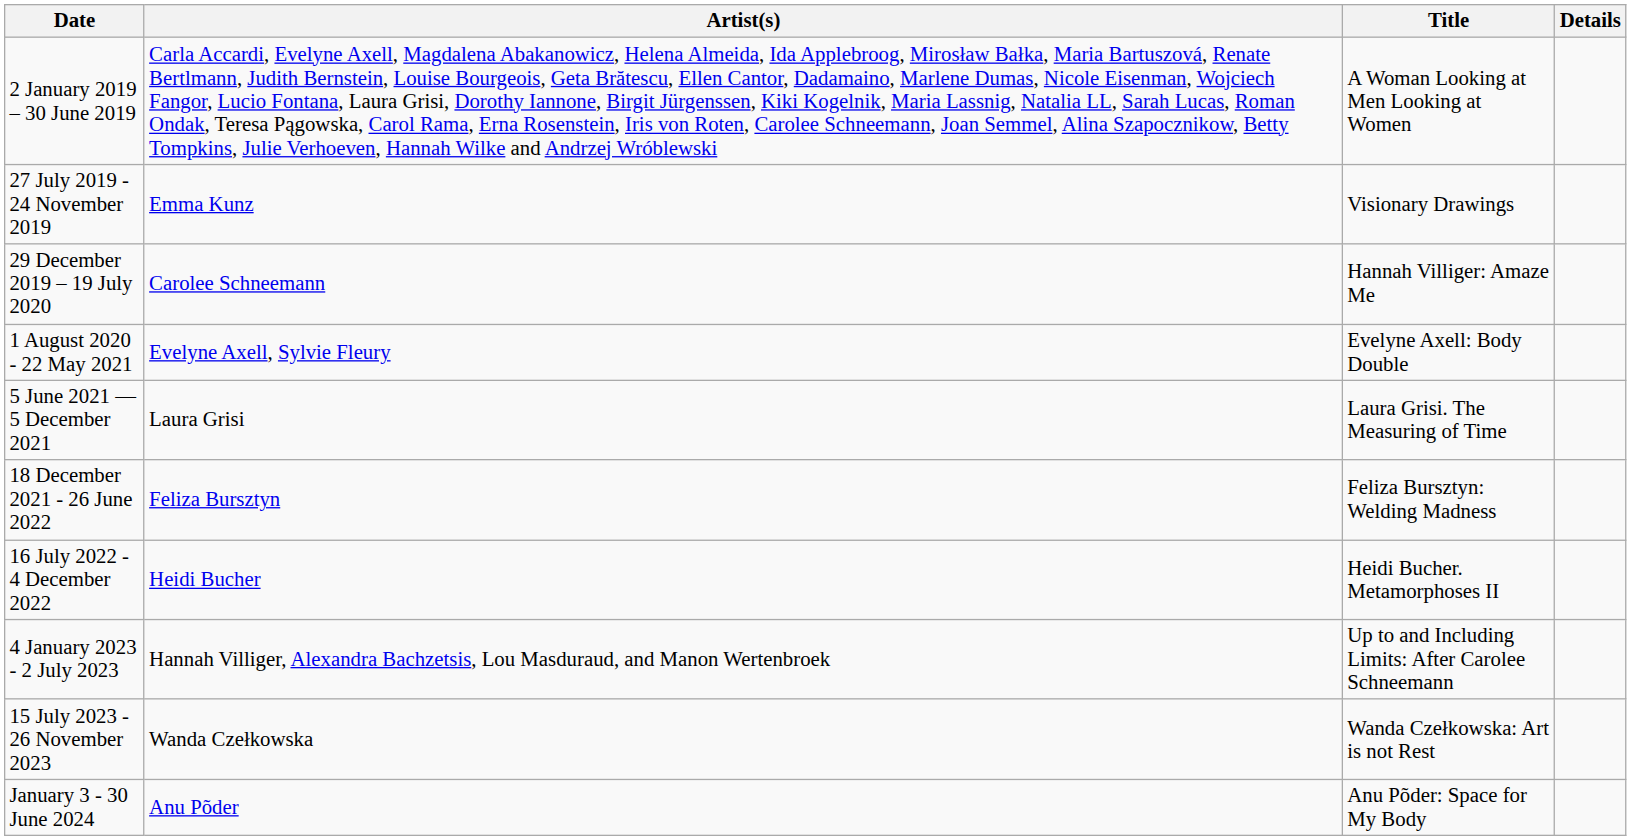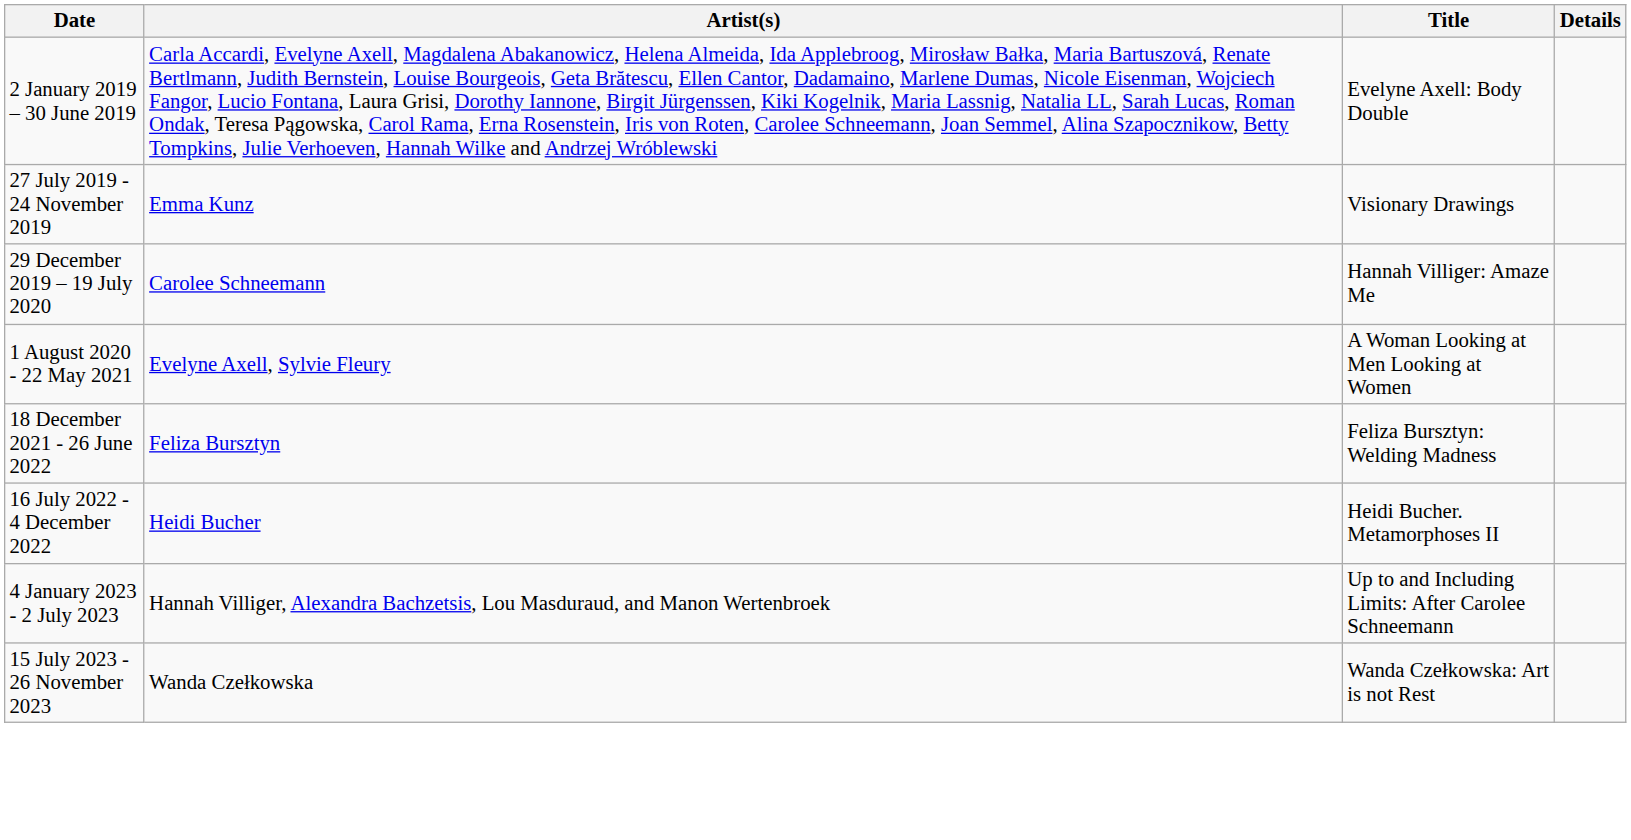 <table class="wikitable">
 <tr>
 <th>Date</th>
 <th>Artist(s)</th>
 <th>Title</th>
 <th>Details</th>
 </tr>
 <tr>
 <td>2 January 2019 – 30 June 2019</td>
 <td><a href='#'>Carla Accardi</a>, <a href='#'>Evelyne Axell</a>, <a href='#'>Magdalena Abakanowicz</a>, <a href='#'>Helena Almeida</a>, <a href='#'>Ida Applebroog</a>, <a href='#'>Mirosław Bałka</a>, <a href='#'>Maria Bartuszová</a>, <a href='#'>Renate Bertlmann</a>, <a href='#'>Judith Bernstein</a>, <a href='#'>Louise Bourgeois</a>, <a href='#'>Geta Brătescu</a>, <a href='#'>Ellen Cantor</a>, <a href='#'>Dadamaino</a>, <a href='#'>Marlene Dumas</a>, <a href='#'>Nicole Eisenman</a>, <a href='#'>Wojciech Fangor</a>, <a href='#'>Lucio Fontana</a>, Laura Grisi, <a href='#'>Dorothy Iannone</a>, <a href='#'>Birgit Jürgenssen</a>, <a href='#'>Kiki Kogelnik</a>, <a href='#'>Maria Lassnig</a>, <a href='#'>Natalia LL</a>, <a href='#'>Sarah Lucas</a>, <a href='#'>Roman Ondak</a>, Teresa Pągowska, <a href='#'>Carol Rama</a>, <a href='#'>Erna Rosenstein</a>, <a href='#'>Iris von Roten</a>, <a href='#'>Carolee Schneemann</a>, <a href='#'>Joan Semmel</a>, <a href='#'>Alina Szapocznikow</a>, <a href='#'>Betty Tompkins</a>, <a href='#'>Julie Verhoeven</a>, <a href='#'>Hannah Wilke</a> and <a href='#'>Andrzej Wróblewski</a></td>
-<td>A Woman Looking at Men Looking at Women</td>
+<td>Evelyne Axell: Body Double </td>
 <td></td>
 </tr>
 <tr>
 <td>27 July 2019 - 24 November 2019</td>
 <td><a href='#'>Emma Kunz</a></td>
 <td>Visionary Drawings</td>
 <td></td>
 </tr>
 <tr>
 <td>29 December 2019 – 19 July 2020</td>
 <td><a href='#'>Carolee Schneemann</a></td>
 <td>Hannah Villiger: Amaze Me</td>
 <td></td>
 </tr>
 <tr>
 <td>1 August 2020 - 22 May 2021</td>
 <td><a href='#'>Evelyne Axell</a>, <a href='#'>Sylvie Fleury</a></td>
-<td>Evelyne Axell: Body Double </td>
-<td></td>
-</tr>
-<tr>
-<td>5 June 2021 — 5 December 2021</td>
-<td>Laura Grisi</td>
-<td>Laura Grisi. The Measuring of Time</td>
+<td>A Woman Looking at Men Looking at Women</td>
 <td></td>
 </tr>
 <tr>
 <td>18 December 2021 - 26 June 2022</td>
 <td><a href='#'>Feliza Bursztyn</a></td>
 <td>Feliza Bursztyn: Welding Madness</td>
 <td></td>
 </tr>
 <tr>
 <td>16 July 2022 - 4 December 2022</td>
 <td><a href='#'>Heidi Bucher</a></td>
 <td>Heidi Bucher. Metamorphoses II</td>
 <td></td>
 </tr>
 <tr>
 <td>4 January 2023 - 2 July 2023</td>
 <td>Hannah Villiger, <a href='#'>Alexandra Bachzetsis</a>, Lou Masduraud, and Manon Wertenbroek</td>
 <td>Up to and Including Limits: After Carolee Schneemann</td>
 <td></td>
 </tr>
 <tr>
 <td>15 July 2023 - 26 November 2023</td>
 <td>Wanda Czełkowska</td>
 <td>Wanda Czełkowska: Art is not Rest</td>
 <td></td>
 </tr>
-<tr>
-<td>January 3 - 30 June 2024</td>
-<td><a href='#'>Anu Põder</a></td>
-<td>Anu Põder: Space for My Body </td>
-<td></td>
-</tr>
 </table>
